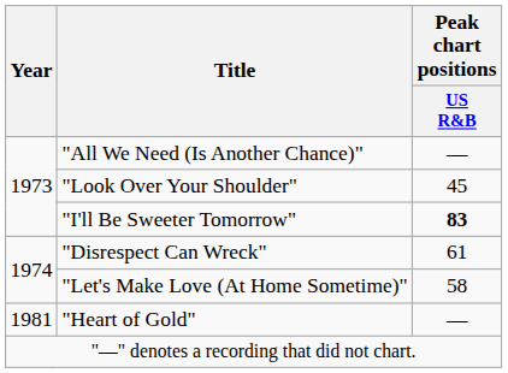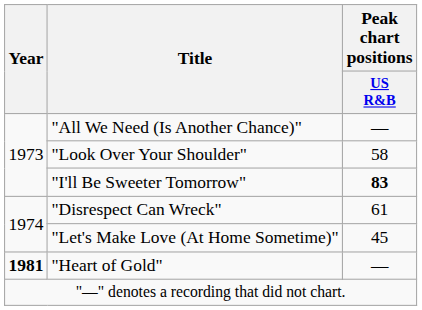 <table class="wikitable" style="text-align:center;">
 <tr>
 <th rowspan="2">Year</th>
 <th rowspan="2">Title</th>
 <th>Peak chart positions</th>
 </tr>
 <tr style="font-size:smaller;">
 <th width="35"><a href='#'>US<br>R&B</a></th>
 </tr>
 <tr>
 <td rowspan="3">1973</td>
 <td align="left">"All We Need (Is Another Chance)"</td>
 <td>—</td>
 </tr>
 <tr>
 <td align="left">"Look Over Your Shoulder"</td>
-<td>45</td>
+<td>58</td>
 </tr>
 <tr>
 <td align="left">"I'll Be Sweeter Tomorrow"</td>
 <td><strong>83</strong></td>
 </tr>
 <tr>
 <td rowspan="2">1974</td>
 <td align="left">"Disrespect Can Wreck"</td>
 <td>61</td>
 </tr>
 <tr>
 <td align="left">"Let's Make Love (At Home Sometime)"</td>
-<td>58</td>
+<td>45</td>
 </tr>
 <tr>
-<td>1981</td>
+<td><strong>1981</strong></td>
 <td align="left">"Heart of Gold"</td>
 <td>—</td>
 </tr>
 <tr>
 <td colspan="3" style="font-size:90%">"—" denotes a recording that did not chart.</td>
 </tr>
 </table>
